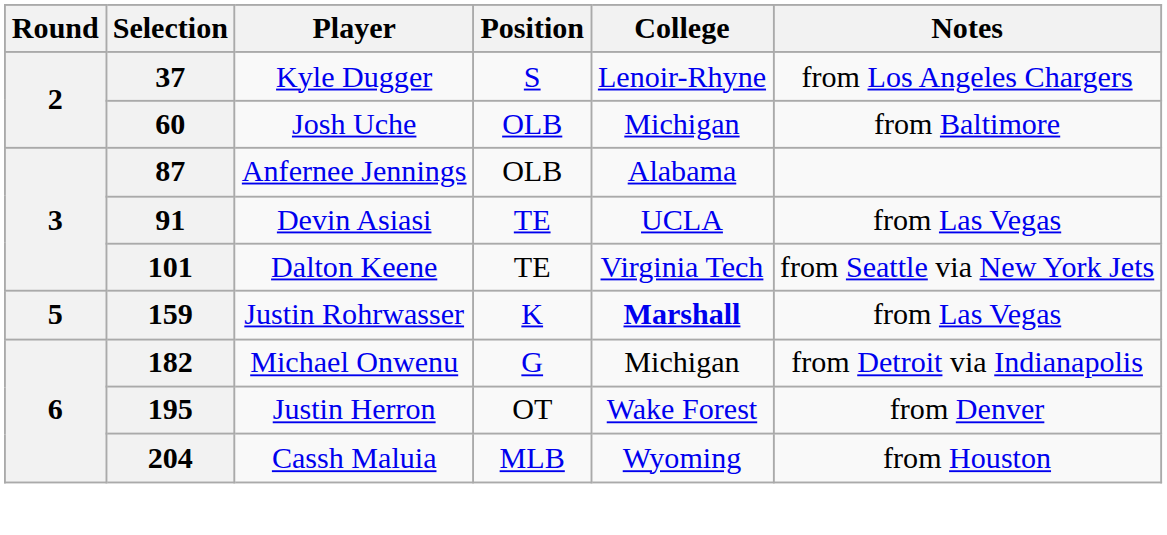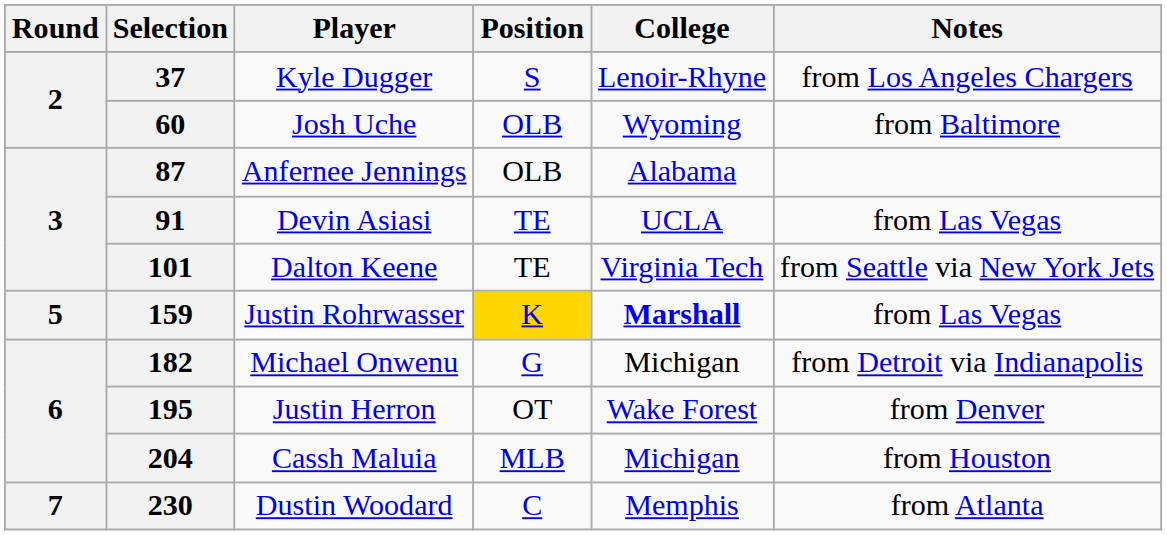 <table class="wikitable" style="text-align:center">
 <tr>
 <th>Round</th>
 <th>Selection</th>
 <th>Player</th>
 <th>Position</th>
 <th>College</th>
 <th>Notes</th>
 </tr>
 <tr>
 <th rowspan="2">2</th>
 <th>37</th>
 <td><a href='#'>Kyle Dugger</a></td>
 <td><a href='#'>S</a></td>
 <td><a href='#'>Lenoir-Rhyne</a></td>
 <td>from <a href='#'>Los Angeles Chargers</a></td>
 </tr>
 <tr>
 <th>60</th>
 <td><a href='#'>Josh Uche</a></td>
 <td><a href='#'>OLB</a></td>
-<td><a href='#'>Michigan</a></td>
+<td><a href='#'>Wyoming</a></td>
 <td>from <a href='#'>Baltimore</a></td>
 </tr>
 <tr>
 <th rowspan="3">3</th>
 <th>87</th>
 <td><a href='#'>Anfernee Jennings</a></td>
 <td>OLB</td>
 <td><a href='#'>Alabama</a></td>
 <td></td>
 </tr>
 <tr>
 <th>91</th>
 <td><a href='#'>Devin Asiasi</a></td>
 <td><a href='#'>TE</a></td>
 <td><a href='#'>UCLA</a></td>
 <td>from <a href='#'>Las Vegas</a></td>
 </tr>
 <tr>
 <th>101</th>
 <td><a href='#'>Dalton Keene</a></td>
 <td>TE</td>
 <td><a href='#'>Virginia Tech</a></td>
 <td>from <a href='#'>Seattle</a> via <a href='#'>New York Jets</a></td>
 </tr>
 <tr>
 <th>5</th>
 <th>159</th>
 <td><a href='#'>Justin Rohrwasser</a></td>
-<td><a href='#'>K</a></td>
+<td style="background: gold;"><a href='#'>K</a></td>
 <td><strong><a href='#'>Marshall</a></strong></td>
 <td>from <a href='#'>Las Vegas</a></td>
 </tr>
 <tr>
 <th rowspan="3">6</th>
 <th>182</th>
 <td><a href='#'>Michael Onwenu</a></td>
 <td><a href='#'>G</a></td>
 <td>Michigan</td>
 <td>from <a href='#'>Detroit</a> via <a href='#'>Indianapolis</a></td>
 </tr>
 <tr>
 <th>195</th>
 <td><a href='#'>Justin Herron</a></td>
 <td>OT</td>
 <td><a href='#'>Wake Forest</a></td>
 <td>from <a href='#'>Denver</a></td>
 </tr>
 <tr>
 <th>204</th>
 <td><a href='#'>Cassh Maluia</a></td>
 <td><a href='#'>MLB</a></td>
-<td><a href='#'>Wyoming</a></td>
+<td><a href='#'>Michigan</a></td>
 <td>from <a href='#'>Houston</a></td>
 </tr>
+<tr>
+<th>7</th>
+<th>230</th>
+<td><a href='#'>Dustin Woodard</a></td>
+<td><a href='#'>C</a></td>
+<td><a href='#'>Memphis</a></td>
+<td>from <a href='#'>Atlanta</a></td>
+</tr>
 </table>
